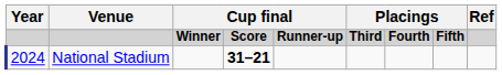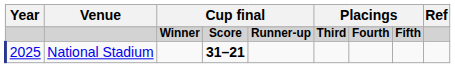 <table class="wikitable" style="font-size:90%; text-align: center;">
 <tr>
 <th>Year</th>
 <th>Venue</th>
 <th colspan=3>Cup final</th>
 <th colspan=3>Placings</th>
 <th style="padding:1px;">Ref</th>
 </tr>
 <tr bgcolor=lightgrey style="line-height:9px; font-size:85%; padding:0px;">
 <td style="border-left:0px;"></td>
 <td></td>
 <td style="font-weight:bold;">Winner</td>
 <td style="font-weight:bold;">Score</td>
 <td style="font-weight:bold;">Runner-up</td>
 <td style="font-weight:bold;">Third</td>
 <td style="font-weight:bold;">Fourth</td>
 <td style="font-weight:bold;">Fifth</td>
 <td style="font-weight:bold;"></td>
 </tr>
 <tr>
-<td style="border-left:3px solid #28368C;"><a href='#'>2024</a></td>
+<td style="border-left:3px solid #28368C;"><a href='#'>2025</a></td>
 <td><a href='#'>National Stadium</a></td>
 <td></td>
 <td><strong>31–21</strong></td>
 <td></td>
 <td></td>
 <td></td>
 <td></td>
 </tr>
 </table>
